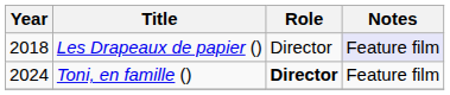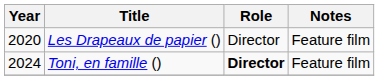 <table class="wikitable sortable">
 <tr>
 <th>Year</th>
 <th>Title</th>
 <th>Role</th>
 <th class="unsortable">Notes</th>
 </tr>
 <tr>
-<td>2018</td>
+<td>2020</td>
 <td><em><a href='#'>Les Drapeaux de papier</a></em> ()</td>
 <td>Director</td>
-<td style="background: lavender;">Feature film</td>
+<td>Feature film</td>
 </tr>
 <tr>
 <td>2024</td>
 <td><em><a href='#'>Toni, en famille</a></em> ()</td>
 <td><strong>Director</strong></td>
 <td>Feature film</td>
 </tr>
 <tr>
 </tr>
 </table>
